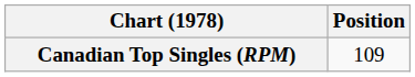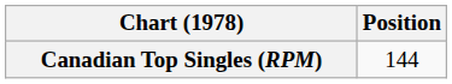 <table class="wikitable plainrowheaders">
 <tr>
 <th style="width:15em;">Chart (1978)</th>
 <th>Position</th>
 </tr>
 <tr>
 <th scope="row">Canadian Top Singles (<em>RPM</em>)</th>
-<td align="center">109</td>
+<td align="center">144</td>
 </tr>
 </table>
